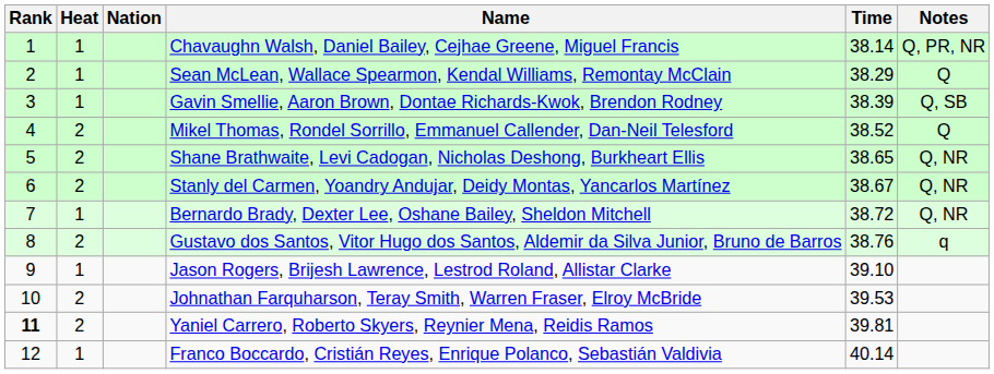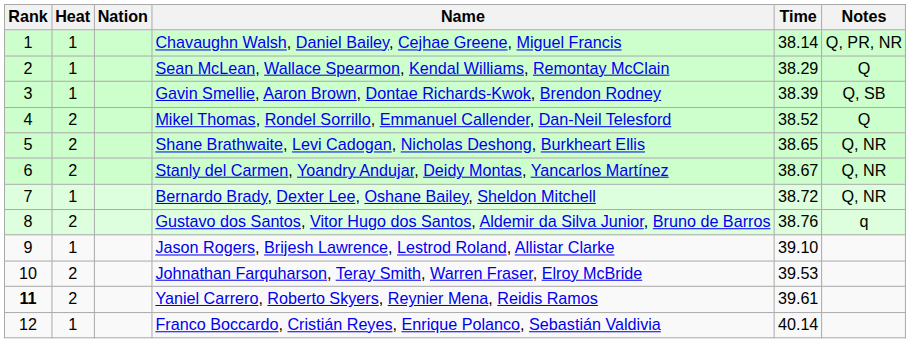 <table class="wikitable sortable" style="text-align:center">
 <tr>
 <th>Rank</th>
 <th>Heat</th>
 <th>Nation</th>
 <th>Name</th>
 <th>Time</th>
 <th>Notes</th>
 </tr>
 <tr bgcolor=ccffcc>
 <td>1</td>
 <td>1</td>
 <td align=left></td>
 <td align=left><a href='#'>Chavaughn Walsh</a>, <a href='#'>Daniel Bailey</a>, <a href='#'>Cejhae Greene</a>, <a href='#'>Miguel Francis</a></td>
 <td>38.14</td>
 <td>Q, PR, NR</td>
 </tr>
 <tr bgcolor=ccffcc>
 <td>2</td>
 <td>1</td>
 <td align=left></td>
 <td align=left><a href='#'>Sean McLean</a>, <a href='#'>Wallace Spearmon</a>, <a href='#'>Kendal Williams</a>, <a href='#'>Remontay McClain</a></td>
 <td>38.29</td>
 <td>Q</td>
 </tr>
 <tr bgcolor=ccffcc>
 <td>3</td>
 <td>1</td>
 <td align=left></td>
 <td align=left><a href='#'>Gavin Smellie</a>, <a href='#'>Aaron Brown</a>, <a href='#'>Dontae Richards-Kwok</a>, <a href='#'>Brendon Rodney</a></td>
 <td>38.39</td>
 <td>Q, SB</td>
 </tr>
 <tr bgcolor=ccffcc>
 <td>4</td>
 <td>2</td>
 <td align=left></td>
 <td align=left><a href='#'>Mikel Thomas</a>, <a href='#'>Rondel Sorrillo</a>, <a href='#'>Emmanuel Callender</a>, <a href='#'>Dan-Neil Telesford</a></td>
 <td>38.52</td>
 <td>Q</td>
 </tr>
 <tr bgcolor=ccffcc>
 <td>5</td>
 <td>2</td>
 <td align=left></td>
 <td align=left><a href='#'>Shane Brathwaite</a>, <a href='#'>Levi Cadogan</a>, <a href='#'>Nicholas Deshong</a>, <a href='#'>Burkheart Ellis</a></td>
 <td>38.65</td>
 <td>Q, NR</td>
 </tr>
 <tr bgcolor=ccffcc>
 <td>6</td>
 <td>2</td>
 <td align=left></td>
 <td align=left><a href='#'>Stanly del Carmen</a>, <a href='#'>Yoandry Andujar</a>, <a href='#'>Deidy Montas</a>, <a href='#'>Yancarlos Martínez</a></td>
 <td>38.67</td>
 <td>Q, NR</td>
 </tr>
 <tr bgcolor=ddffdd>
 <td>7</td>
 <td>1</td>
 <td align=left></td>
 <td align=left><a href='#'>Bernardo Brady</a>, <a href='#'>Dexter Lee</a>, <a href='#'>Oshane Bailey</a>, <a href='#'>Sheldon Mitchell</a></td>
 <td>38.72</td>
 <td>Q, NR</td>
 </tr>
 <tr bgcolor=ddffdd>
 <td>8</td>
 <td>2</td>
 <td align=left></td>
 <td align=left><a href='#'>Gustavo dos Santos</a>, <a href='#'>Vitor Hugo dos Santos</a>, <a href='#'>Aldemir da Silva Junior</a>, <a href='#'>Bruno de Barros</a></td>
 <td>38.76</td>
 <td>q</td>
 </tr>
 <tr>
 <td>9</td>
 <td>1</td>
 <td align=left></td>
 <td align=left><a href='#'>Jason Rogers</a>, <a href='#'>Brijesh Lawrence</a>, <a href='#'>Lestrod Roland</a>, <a href='#'>Allistar Clarke</a></td>
 <td>39.10</td>
 <td></td>
 </tr>
 <tr>
 <td>10</td>
 <td>2</td>
 <td align=left></td>
 <td align=left><a href='#'>Johnathan Farquharson</a>, <a href='#'>Teray Smith</a>, <a href='#'>Warren Fraser</a>, <a href='#'>Elroy McBride</a></td>
 <td>39.53</td>
 <td></td>
 </tr>
 <tr>
 <td><strong>11</strong></td>
 <td>2</td>
 <td align=left></td>
 <td align=left><a href='#'>Yaniel Carrero</a>, <a href='#'>Roberto Skyers</a>, <a href='#'>Reynier Mena</a>, <a href='#'>Reidis Ramos</a></td>
-<td>39.81</td>
+<td>39.61</td>
 <td></td>
 </tr>
 <tr>
 <td>12</td>
 <td>1</td>
 <td align=left></td>
 <td align=left><a href='#'>Franco Boccardo</a>, <a href='#'>Cristián Reyes</a>, <a href='#'>Enrique Polanco</a>, <a href='#'>Sebastián Valdivia</a></td>
 <td>40.14</td>
 <td></td>
 </tr>
 </table>
